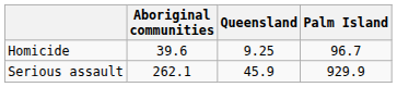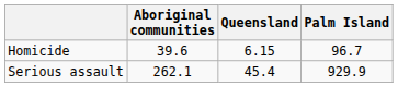 <table class="wikitable"| align="center">
 <tr>
 <th></th>
 <th>Aboriginal<br>communities</th>
 <th>Queensland</th>
 <th>Palm Island</th>
 </tr>
 <tr>
 <td>Homicide</td>
 <td style="text-align:center;">39.6</td>
-<td style="text-align:center;">9.25</td>
+<td style="text-align:center;">6.15</td>
 <td style="text-align:center;">96.7</td>
 </tr>
 <tr>
 <td>Serious assault</td>
 <td style="text-align:center;">262.1</td>
-<td style="text-align:center;">45.9</td>
+<td style="text-align:center;">45.4</td>
 <td style="text-align:center;">929.9</td>
 </tr>
 </table>
